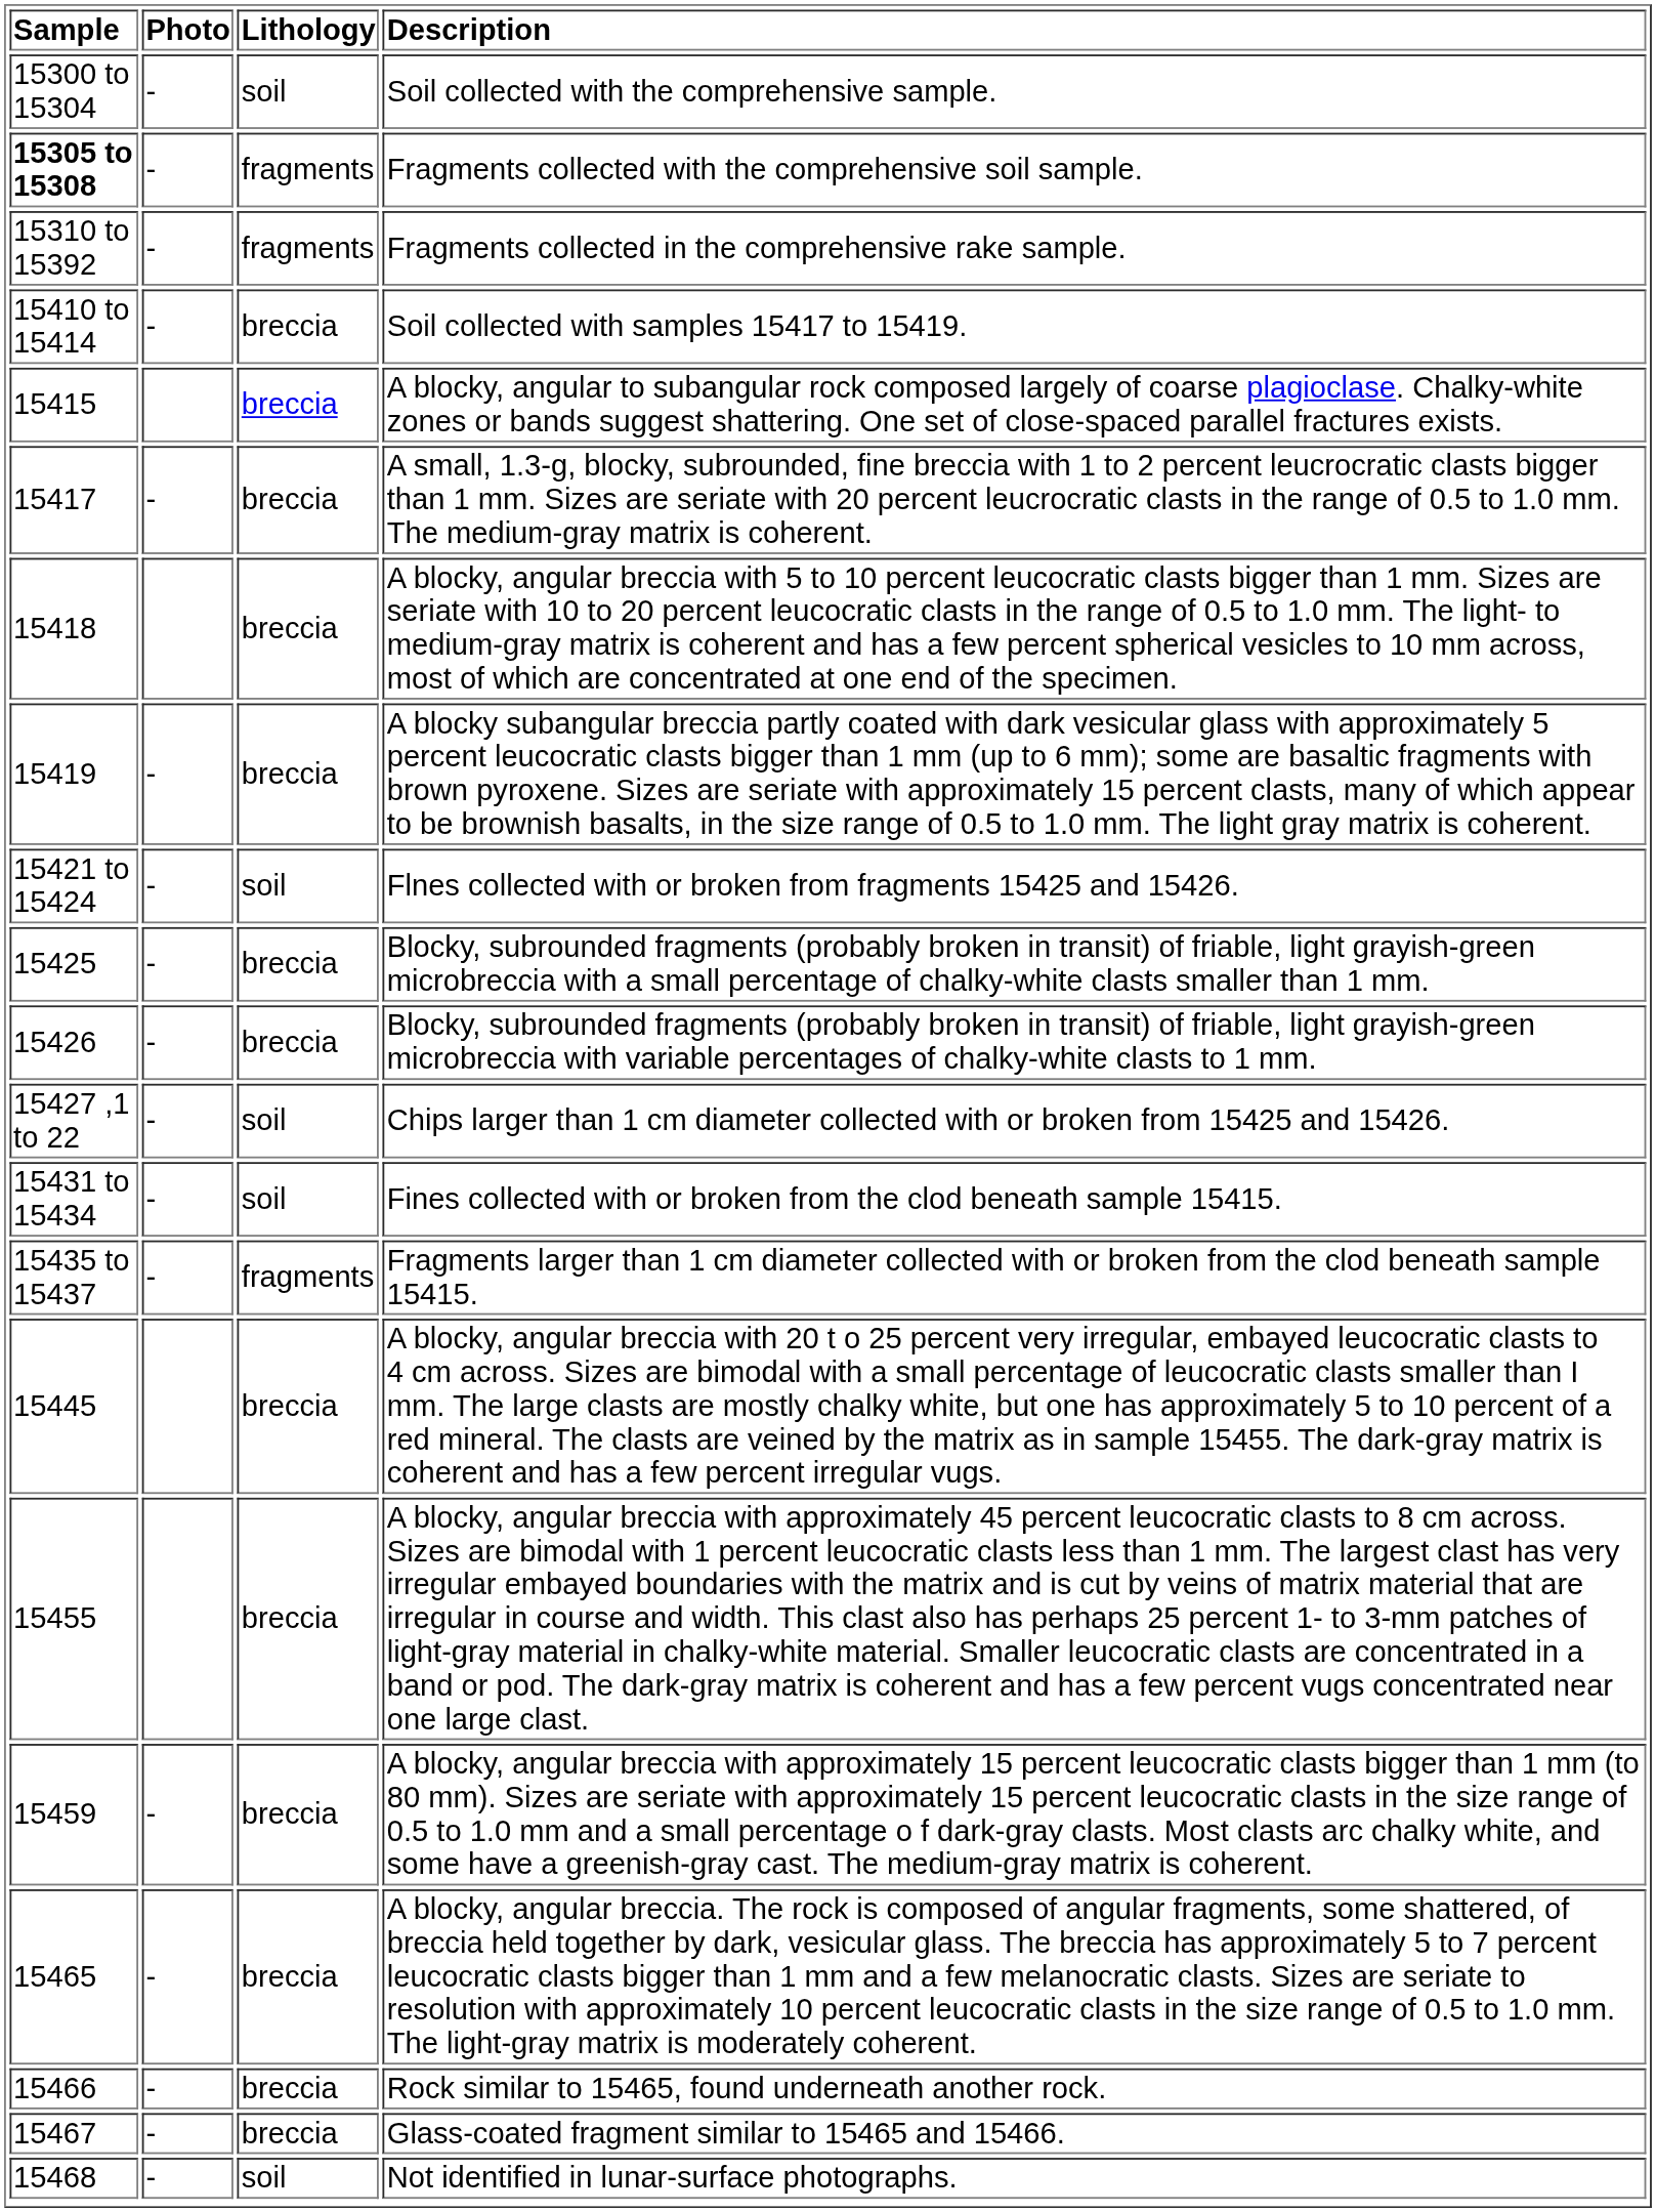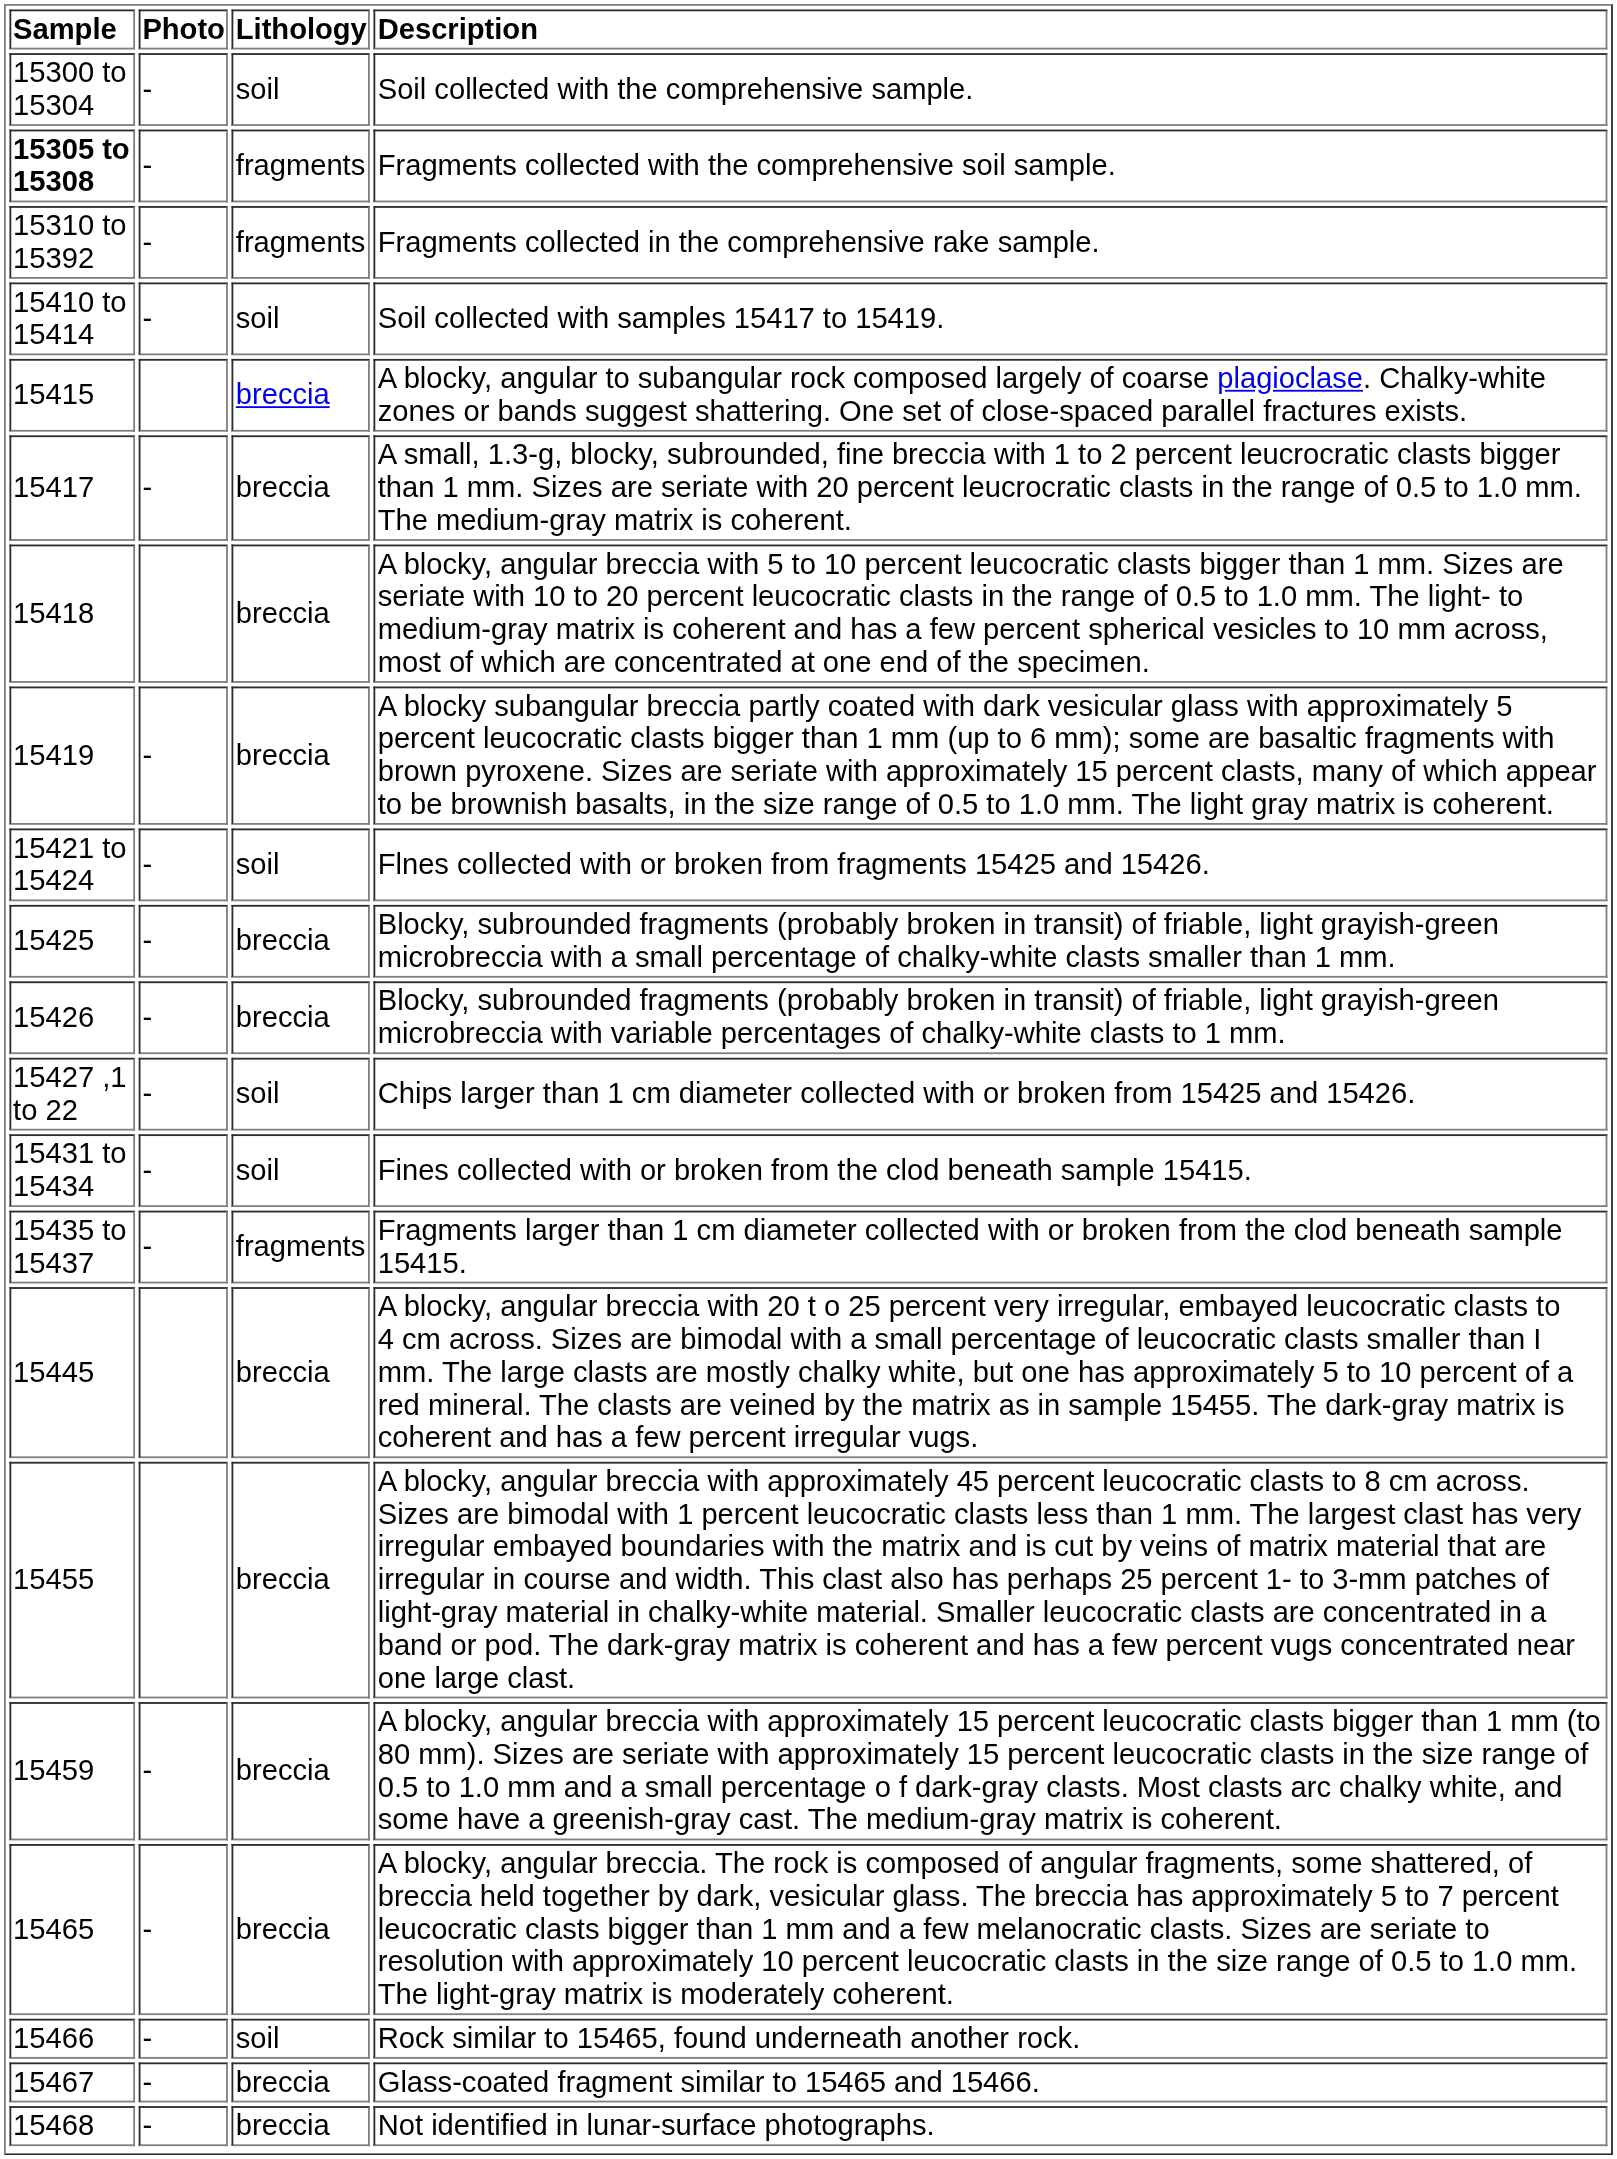 <table border="1">
 <tr>
 <td><strong>Sample</strong></td>
 <td><strong>Photo</strong></td>
 <td><strong>Lithology</strong></td>
 <td><strong>Description</strong></td>
 </tr>
 <tr>
 <td>15300 to 15304</td>
 <td>-</td>
 <td>soil</td>
 <td>Soil collected with the comprehensive sample.</td>
 </tr>
 <tr>
 <td><strong>15305 to 15308</strong></td>
 <td>-</td>
 <td>fragments</td>
 <td>Fragments collected with the comprehensive soil sample.</td>
 </tr>
 <tr>
 <td>15310 to 15392</td>
 <td>-</td>
 <td>fragments</td>
 <td>Fragments collected in the comprehensive rake sample.</td>
 </tr>
 <tr>
 <td>15410 to 15414</td>
 <td>-</td>
-<td>breccia</td>
+<td>soil</td>
 <td>Soil collected with samples 15417 to 15419.</td>
 </tr>
 <tr>
 <td>15415</td>
 <td></td>
 <td><a href='#'>breccia</a></td>
 <td>A blocky, angular to subangular rock composed largely of coarse <a href='#'>plagioclase</a>. Chalky-white zones or bands suggest shattering. One set of close-spaced parallel fractures exists.</td>
 </tr>
 <tr>
 <td>15417</td>
 <td>-</td>
 <td>breccia</td>
 <td>A small, 1.3-g, blocky, subrounded, fine breccia with 1 to 2 percent leucrocratic clasts bigger than 1 mm. Sizes are seriate with 20 percent leucrocratic clasts in the range of 0.5 to 1.0 mm. The medium-gray matrix is coherent.</td>
 </tr>
 <tr>
 <td>15418</td>
 <td></td>
 <td>breccia</td>
 <td>A blocky, angular breccia with 5 to 10 percent leucocratic clasts bigger than 1 mm. Sizes are seriate with 10 to 20 percent leucocratic clasts in the range of 0.5 to 1.0 mm. The light- to medium-gray matrix is coherent and has a few percent spherical vesicles to 10 mm across, most of which are concentrated at one end of the specimen.</td>
 </tr>
 <tr>
 <td>15419</td>
 <td>-</td>
 <td>breccia</td>
 <td>A blocky subangular breccia partly coated with dark vesicular glass with approximately 5 percent leucocratic clasts bigger than 1 mm (up to 6 mm); some are basaltic fragments with brown pyroxene. Sizes are seriate with approximately 15 percent clasts, many of which appear to be brownish basalts, in the size range of 0.5 to 1.0 mm. The light gray matrix is coherent.</td>
 </tr>
 <tr>
 <td>15421 to 15424</td>
 <td>-</td>
 <td>soil</td>
 <td>Flnes collected with or broken from fragments 15425 and 15426.</td>
 </tr>
 <tr>
 <td>15425</td>
 <td>-</td>
 <td>breccia</td>
 <td>Blocky, subrounded fragments (probably broken in transit) of friable, light grayish-green microbreccia with a small percentage of chalky-white clasts smaller than 1 mm.</td>
 </tr>
 <tr>
 <td>15426</td>
 <td>-</td>
 <td>breccia</td>
 <td>Blocky, subrounded fragments (probably broken in transit) of friable, light grayish-green microbreccia with variable percentages of chalky-white clasts to 1 mm.</td>
 </tr>
 <tr>
 <td>15427 ,1 to 22</td>
 <td>-</td>
 <td>soil</td>
 <td>Chips larger than 1 cm diameter collected with or broken from 15425 and 15426.</td>
 </tr>
 <tr>
 <td>15431 to 15434</td>
 <td>-</td>
 <td>soil</td>
 <td>Fines collected with or broken from the clod beneath sample 15415.</td>
 </tr>
 <tr>
 <td>15435 to 15437</td>
 <td>-</td>
 <td>fragments</td>
 <td>Fragments larger than 1 cm diameter collected with or broken from the clod beneath sample 15415.</td>
 </tr>
 <tr>
 <td>15445</td>
 <td></td>
 <td>breccia</td>
 <td>A blocky, angular breccia with 20 t o 25 percent very irregular, embayed leucocratic clasts to 4 cm across. Sizes are bimodal with a small percentage of leucocratic clasts smaller than I mm. The large clasts are mostly chalky white, but one has approximately 5 to 10 percent of a red mineral. The clasts are veined by the matrix as in sample 15455. The dark-gray matrix is coherent and has a few percent irregular vugs.</td>
 </tr>
 <tr>
 <td>15455</td>
 <td></td>
 <td>breccia</td>
 <td>A blocky, angular breccia with approximately 45 percent leucocratic clasts to 8 cm across. Sizes are bimodal with 1 percent leucocratic clasts less than 1 mm. The largest clast has very irregular embayed boundaries with the matrix and is cut by veins of matrix material that are irregular in course and width. This clast also has perhaps 25 percent 1- to 3-mm patches of light-gray material in chalky-white material. Smaller leucocratic clasts are concentrated in a band or pod. The dark-gray matrix is coherent and has a few percent vugs concentrated near one large clast.</td>
 </tr>
 <tr>
 <td>15459</td>
 <td>-</td>
 <td>breccia</td>
 <td>A blocky, angular breccia with approximately 15 percent leucocratic clasts bigger than 1 mm (to 80 mm). Sizes are seriate with approximately 15 percent leucocratic clasts in the size range of 0.5 to 1.0 mm and a small percentage o f dark-gray clasts. Most clasts arc chalky white, and some have a greenish-gray cast. The medium-gray matrix is coherent.</td>
 </tr>
 <tr>
 <td>15465</td>
 <td>-</td>
 <td>breccia</td>
 <td>A blocky, angular breccia. The rock is composed of angular fragments, some shattered, of breccia held together by dark, vesicular glass. The breccia has approximately 5 to 7 percent leucocratic clasts bigger than 1 mm and a few melanocratic clasts. Sizes are seriate to resolution with approximately 10 percent leucocratic clasts in the size range of 0.5 to 1.0 mm. The light-gray matrix is moderately coherent.</td>
 </tr>
 <tr>
 <td>15466</td>
 <td>-</td>
-<td>breccia</td>
+<td>soil</td>
 <td>Rock similar to 15465, found underneath another rock.</td>
 </tr>
 <tr>
 <td>15467</td>
 <td>-</td>
 <td>breccia</td>
 <td>Glass-coated fragment similar to 15465 and 15466.</td>
 </tr>
 <tr>
 <td>15468</td>
 <td>-</td>
-<td>soil</td>
+<td>breccia</td>
 <td>Not identified in lunar-surface photographs.</td>
 </tr>
 <tr>
 </tr>
 </table>
